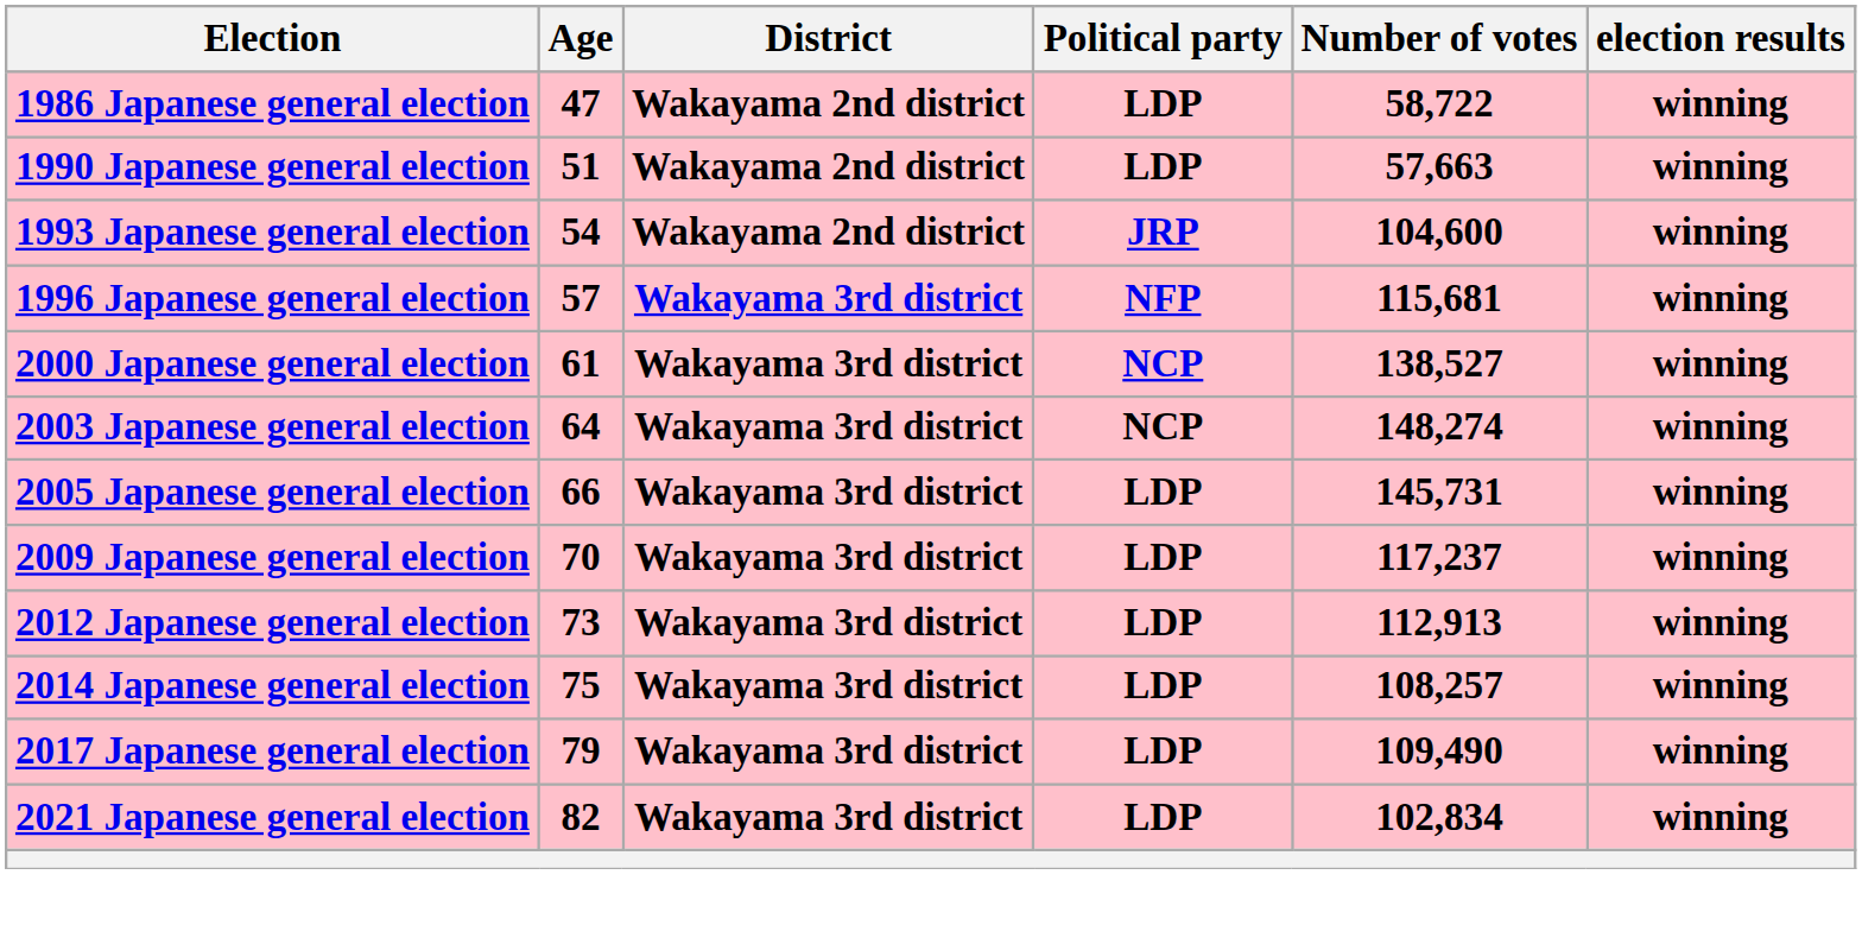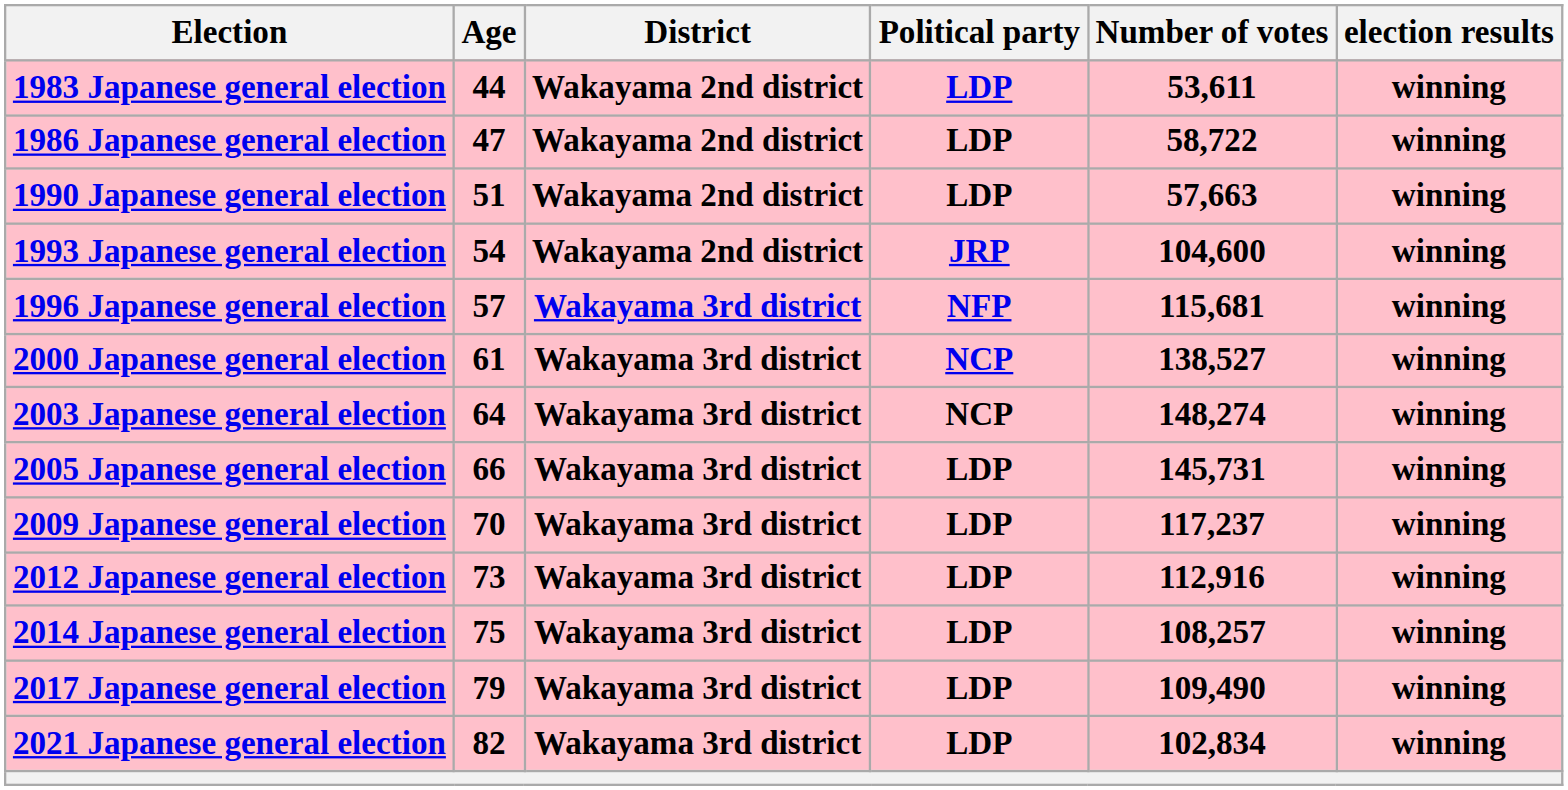 <table class="wikitable" style="text-align:center; font-size:90%">
 <tr>
 <th>Election</th>
 <th>Age</th>
 <th>District</th>
 <th>Political party</th>
 <th>Number of votes</th>
 <th>election results</th>
+</tr>
+<tr>
+<td style="background:Pink;"><strong><a href='#'>1983 Japanese general election</a></strong></td>
+<td style="background:Pink;"><strong>44</strong></td>
+<td style="background:Pink;"><strong>Wakayama 2nd district</strong></td>
+<td style="background:Pink;"><strong><a href='#'>LDP</a></strong></td>
+<td style="background:Pink;"><strong>53,611</strong></td>
+<td style="background:Pink;"><strong>winning</strong></td>
 </tr>
 <tr>
 <td style="background:Pink;"><strong><a href='#'>1986 Japanese general election</a></strong></td>
 <td style="background:Pink;"><strong>47</strong></td>
 <td style="background:Pink;"><strong>Wakayama 2nd district</strong></td>
 <td style="background:Pink;"><strong>LDP</strong></td>
 <td style="background:Pink;"><strong>58,722</strong></td>
 <td style="background:Pink;"><strong>winning</strong></td>
 </tr>
 <tr>
 <td style="background:Pink;"><strong><a href='#'>1990 Japanese general election</a></strong></td>
 <td style="background:Pink;"><strong>51</strong></td>
 <td style="background:Pink;"><strong>Wakayama 2nd district</strong></td>
 <td style="background:Pink;"><strong>LDP</strong></td>
 <td style="background:Pink;"><strong>57,663</strong></td>
 <td style="background:Pink;"><strong>winning</strong></td>
 </tr>
 <tr>
 <td style="background:Pink;"><strong><a href='#'>1993 Japanese general election</a></strong></td>
 <td style="background:Pink;"><strong>54</strong></td>
 <td style="background:Pink;"><strong>Wakayama 2nd district</strong></td>
 <td style="background:Pink;"><strong><a href='#'>JRP</a></strong></td>
 <td style="background:Pink;"><strong>104,600</strong></td>
 <td style="background:Pink;"><strong>winning</strong></td>
 </tr>
 <tr>
 <td style="background:Pink;"><strong><a href='#'>1996 Japanese general election</a></strong></td>
 <td style="background:Pink;"><strong>57</strong></td>
 <td style="background:Pink;"><strong><a href='#'>Wakayama 3rd district</a></strong></td>
 <td style="background:Pink;"><strong><a href='#'>NFP</a></strong></td>
 <td style="background:Pink;"><strong>115,681</strong></td>
 <td style="background:Pink;"><strong>winning</strong></td>
 </tr>
 <tr>
 <td style="background:Pink;"><strong><a href='#'>2000 Japanese general election</a></strong></td>
 <td style="background:Pink;"><strong>61</strong></td>
 <td style="background:Pink;"><strong>Wakayama 3rd district</strong></td>
 <td style="background:Pink;"><strong><a href='#'>NCP</a></strong></td>
 <td style="background:Pink;"><strong>138,527</strong></td>
 <td style="background:Pink;"><strong>winning</strong></td>
 </tr>
 <tr>
 <td style="background:Pink;"><strong><a href='#'>2003 Japanese general election</a></strong></td>
 <td style="background:Pink;"><strong>64</strong></td>
 <td style="background:Pink;"><strong>Wakayama 3rd district</strong></td>
 <td style="background:Pink;"><strong>NCP</strong></td>
 <td style="background:Pink;"><strong>148,274</strong></td>
 <td style="background:Pink;"><strong>winning</strong></td>
 </tr>
 <tr>
 <td style="background:Pink;"><strong><a href='#'>2005 Japanese general election</a></strong></td>
 <td style="background:Pink;"><strong>66</strong></td>
 <td style="background:Pink;"><strong>Wakayama 3rd district</strong></td>
 <td style="background:Pink;"><strong>LDP</strong></td>
 <td style="background:Pink;"><strong>145,731</strong></td>
 <td style="background:Pink;"><strong>winning</strong></td>
 </tr>
 <tr>
 <td style="background:Pink;"><strong><a href='#'>2009 Japanese general election</a></strong></td>
 <td style="background:Pink;"><strong>70</strong></td>
 <td style="background:Pink;"><strong>Wakayama 3rd district</strong></td>
 <td style="background:Pink;"><strong>LDP</strong></td>
 <td style="background:Pink;"><strong>117,237</strong></td>
 <td style="background:Pink;"><strong>winning</strong></td>
 </tr>
 <tr>
 <td style="background:Pink;"><strong><a href='#'>2012 Japanese general election</a></strong></td>
 <td style="background:Pink;"><strong>73</strong></td>
 <td style="background:Pink;"><strong>Wakayama 3rd district</strong></td>
 <td style="background:Pink;"><strong>LDP</strong></td>
-<td style="background:Pink;"><strong>112,913</strong></td>
+<td style="background:Pink;"><strong>112,916</strong></td>
 <td style="background:Pink;"><strong>winning</strong></td>
 </tr>
 <tr>
 <td style="background:Pink;"><strong><a href='#'>2014 Japanese general election</a></strong></td>
 <td style="background:Pink;"><strong>75</strong></td>
 <td style="background:Pink;"><strong>Wakayama 3rd district</strong></td>
 <td style="background:Pink;"><strong>LDP</strong></td>
 <td style="background:Pink;"><strong>108,257</strong></td>
 <td style="background:Pink;"><strong>winning</strong></td>
 </tr>
 <tr>
 <td style="background:Pink;"><strong><a href='#'>2017 Japanese general election</a></strong></td>
 <td style="background:Pink;"><strong>79</strong></td>
 <td style="background:Pink;"><strong>Wakayama 3rd district</strong></td>
 <td style="background:Pink;"><strong>LDP</strong></td>
 <td style="background:Pink;"><strong>109,490</strong></td>
 <td style="background:Pink;"><strong>winning</strong></td>
 </tr>
 <tr>
 <td style="background:Pink;"><strong><a href='#'>2021 Japanese general election</a></strong></td>
 <td style="background:Pink;"><strong>82</strong></td>
 <td style="background:Pink;"><strong>Wakayama 3rd district</strong></td>
 <td style="background:Pink;"><strong>LDP</strong></td>
 <td style="background:Pink;"><strong>102,834</strong></td>
 <td style="background:Pink;"><strong>winning</strong></td>
 </tr>
 <tr>
 <th colspan="6"></th>
 </tr>
 </table>
